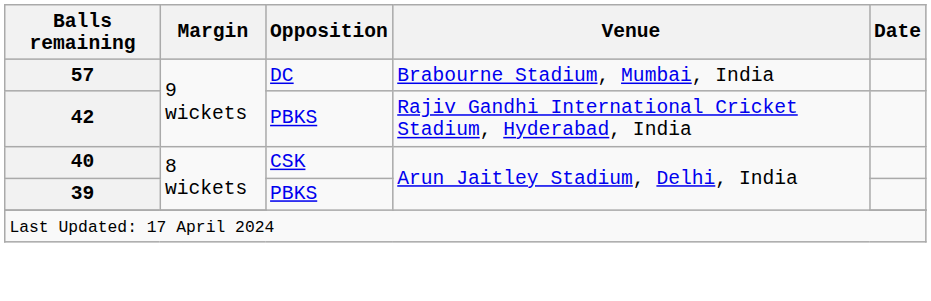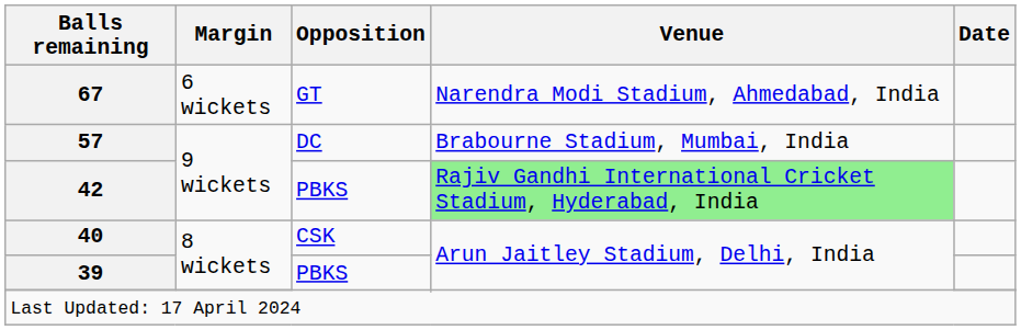 <table class="wikitable">
 <tr>
 <th>Balls remaining</th>
 <th>Margin</th>
 <th>Opposition</th>
 <th>Venue</th>
 <th>Date</th>
+</tr>
+<tr>
+<th>67</th>
+<td>6 wickets</td>
+<td><a href='#'>GT</a></td>
+<td><a href='#'>Narendra Modi Stadium</a>, <a href='#'>Ahmedabad</a>, India</td>
+<td></td>
 </tr>
 <tr>
 <th>57</th>
 <td rowspan=2>9 wickets</td>
 <td><a href='#'>DC</a></td>
 <td><a href='#'>Brabourne Stadium</a>, <a href='#'>Mumbai</a>, India</td>
 <td></td>
 </tr>
 <tr>
 <th>42</th>
 <td><a href='#'>PBKS</a></td>
-<td><a href='#'>Rajiv Gandhi International Cricket Stadium</a>, <a href='#'>Hyderabad</a>, India</td>
+<td style="background: lightgreen;"><a href='#'>Rajiv Gandhi International Cricket Stadium</a>, <a href='#'>Hyderabad</a>, India</td>
 <td></td>
 </tr>
 <tr>
 <th>40</th>
 <td rowspan=2>8 wickets</td>
 <td><a href='#'>CSK</a></td>
 <td rowspan=3><a href='#'>Arun Jaitley Stadium</a>, <a href='#'>Delhi</a>, India</td>
 <td></td>
 </tr>
 <tr>
 <th>39</th>
 <td rowspan=2><a href='#'>PBKS</a></td>
 <td></td>
 </tr>
 <tr>
 </tr>
 <tr class=sortbottom>
 <td colspan=5><small>Last Updated: 17 April 2024</small></td>
 </tr>
 </table>
